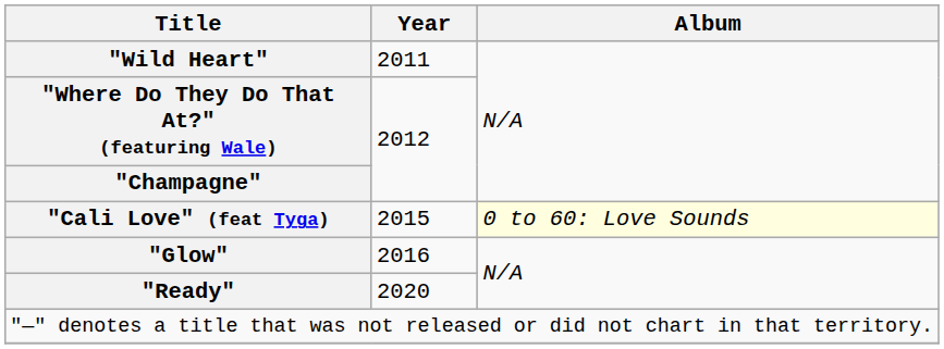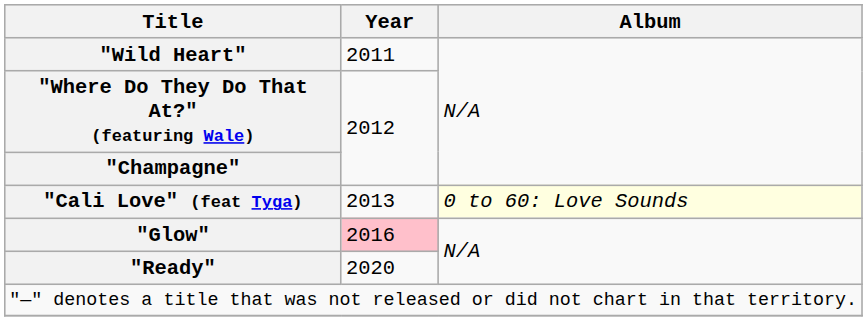 <table class="wikitable">
 <tr>
 <th scope="col" style="width:16em;">Title</th>
 <th>Year</th>
 <th>Album</th>
 </tr>
 <tr>
 <th scope="row">"Wild Heart"</th>
 <td>2011</td>
 <td rowspan=3><em>N/A</em></td>
 </tr>
 <tr>
 <th scope="row">"Where Do They Do That At?" <br><small>(featuring <a href='#'>Wale</a>)</small></th>
 <td rowspan=2>2012</td>
 </tr>
 <tr>
 <th scope="row">"Champagne"</th>
 </tr>
 <tr>
 <th scope="row">"Cali Love" <small>(feat <a href='#'>Tyga</a>)</small></th>
-<td>2015</td>
+<td>2013</td>
 <td style="background: lightyellow;"><em>0 to 60: Love Sounds</em></td>
 </tr>
 <tr>
 <th scope="row">"Glow"</th>
-<td>2016</td>
+<td style="background: pink;">2016</td>
 <td rowspan=2><em>N/A</em></td>
 </tr>
 <tr>
 <th scope="row">"Ready"</th>
 <td>2020</td>
 </tr>
 <tr>
 <td colspan="13" style="text-align:center;font-size:90%;">"—" denotes a title that was not released or did not chart in that territory.</td>
 </tr>
 <tr>
 </tr>
 </table>
